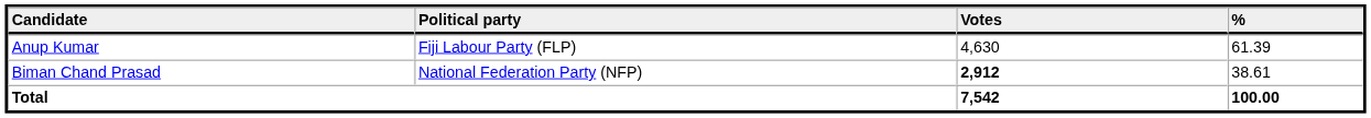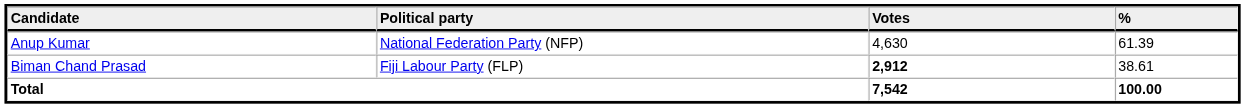 <table table width="70%" border="1" align="center" cellpadding=3 cellspacing=0 style="margin:5px; border:3px solid;">
 <tr>
 <td td width="30%" style="border-bottom:3px solid; background:#efefef;"><strong>Candidate</strong></td>
 <td td width="40%" style="border-bottom:3px solid; background:#efefef;"><strong>Political party</strong></td>
 <td td width="20%" style="border-bottom:3px solid; background:#efefef;"><strong>Votes</strong></td>
 <td td width="10%" style="border-bottom:3px solid; background:#efefef;"><strong>%</strong></td>
 </tr>
 <tr>
 <td><a href='#'>Anup Kumar</a></td>
-<td><a href='#'>Fiji Labour Party</a> (FLP)</td>
+<td><a href='#'>National Federation Party</a> (NFP)</td>
 <td>4,630</td>
 <td>61.39</td>
 </tr>
 <tr>
 <td><a href='#'>Biman Chand Prasad</a></td>
-<td><a href='#'>National Federation Party</a> (NFP)</td>
+<td><a href='#'>Fiji Labour Party</a> (FLP)</td>
 <td><strong>2,912</strong></td>
 <td>38.61</td>
 </tr>
 <tr>
 <td colspan=2><strong>Total</strong></td>
 <td><strong>7,542</strong></td>
 <td><strong>100.00</strong></td>
 </tr>
 <tr>
 </tr>
 </table>
